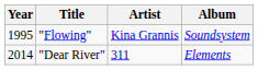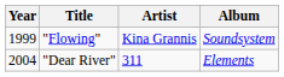 <table class="wikitable">
 <tr>
 <th>Year</th>
 <th>Title</th>
 <th>Artist</th>
 <th>Album</th>
 </tr>
 <tr>
-<td>1995</td>
+<td>1999</td>
 <td>"<a href='#'>Flowing</a>"</td>
 <td><a href='#'>Kina Grannis</a></td>
 <td><em><a href='#'>Soundsystem</a></em></td>
 </tr>
 <tr>
-<td>2014</td>
+<td>2004</td>
 <td>"Dear River"</td>
 <td><a href='#'>311</a></td>
 <td><em><a href='#'>Elements</a></em></td>
 </tr>
 </table>
